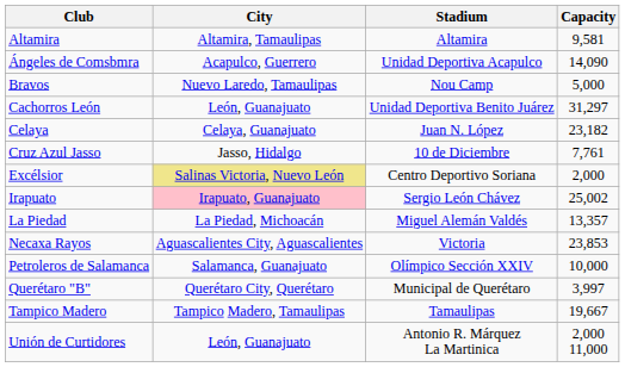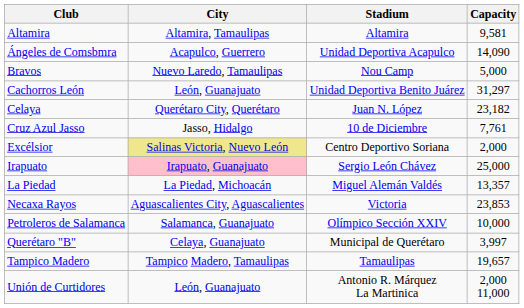 <table class="wikitable sortable" style="text-align: center;">
 <tr>
 <th>Club</th>
 <th>City</th>
 <th>Stadium</th>
 <th>Capacity</th>
 </tr>
 <tr>
 <td align="left"><a href='#'>Altamira</a></td>
 <td><a href='#'>Altamira</a>, <a href='#'>Tamaulipas</a></td>
 <td><a href='#'>Altamira</a></td>
 <td>9,581</td>
 </tr>
 <tr>
 <td align="left"><a href='#'>Ángeles de Comsbmra</a></td>
 <td><a href='#'>Acapulco</a>, <a href='#'>Guerrero</a></td>
 <td><a href='#'>Unidad Deportiva Acapulco</a></td>
 <td>14,090</td>
 </tr>
 <tr>
 <td align="left"><a href='#'>Bravos</a></td>
 <td><a href='#'>Nuevo Laredo</a>, <a href='#'>Tamaulipas</a></td>
 <td><a href='#'>Nou Camp</a></td>
 <td>5,000</td>
 </tr>
 <tr>
 <td align="left"><a href='#'>Cachorros León</a></td>
 <td><a href='#'>León</a>, <a href='#'>Guanajuato</a></td>
 <td><a href='#'>Unidad Deportiva Benito Juárez</a></td>
 <td>31,297</td>
 </tr>
 <tr>
 <td align="left"><a href='#'>Celaya</a></td>
-<td><a href='#'>Celaya</a>, <a href='#'>Guanajuato</a></td>
+<td><a href='#'>Querétaro City</a>, <a href='#'>Querétaro</a></td>
 <td><a href='#'>Juan N. López</a></td>
 <td>23,182</td>
 </tr>
 <tr>
 <td align="left"><a href='#'>Cruz Azul Jasso</a></td>
 <td>Jasso, <a href='#'>Hidalgo</a></td>
 <td><a href='#'>10 de Diciembre</a></td>
 <td>7,761</td>
 </tr>
 <tr>
 <td align="left"><a href='#'>Excélsior</a></td>
 <td style="background: khaki;"><a href='#'>Salinas Victoria</a>, <a href='#'>Nuevo León</a></td>
 <td>Centro Deportivo Soriana</td>
 <td>2,000</td>
 </tr>
 <tr>
 <td align="left"><a href='#'>Irapuato</a></td>
 <td style="background: pink;"><a href='#'>Irapuato</a>, <a href='#'>Guanajuato</a></td>
 <td><a href='#'>Sergio León Chávez</a></td>
-<td>25,002</td>
+<td>25,000</td>
 </tr>
 <tr>
 <td align="left"><a href='#'>La Piedad</a></td>
 <td><a href='#'>La Piedad</a>, <a href='#'>Michoacán</a></td>
 <td><a href='#'>Miguel Alemán Valdés</a></td>
 <td>13,357</td>
 </tr>
 <tr>
 <td align="left"><a href='#'>Necaxa Rayos</a></td>
 <td><a href='#'>Aguascalientes City</a>, <a href='#'>Aguascalientes</a></td>
 <td><a href='#'>Victoria</a></td>
 <td>23,853</td>
 </tr>
 <tr>
 <td align="left"><a href='#'>Petroleros de Salamanca</a></td>
 <td><a href='#'>Salamanca</a>, <a href='#'>Guanajuato</a></td>
 <td><a href='#'>Olímpico Sección XXIV</a></td>
 <td>10,000</td>
 </tr>
 <tr>
 <td align="left"><a href='#'>Querétaro "B"</a></td>
-<td><a href='#'>Querétaro City</a>, <a href='#'>Querétaro</a></td>
+<td><a href='#'>Celaya</a>, <a href='#'>Guanajuato</a></td>
 <td>Municipal de Querétaro</td>
 <td>3,997</td>
 </tr>
 <tr>
 <td align="left"><a href='#'>Tampico Madero</a></td>
 <td><a href='#'>Tampico</a> <a href='#'>Madero</a>, <a href='#'>Tamaulipas</a></td>
 <td><a href='#'>Tamaulipas</a></td>
-<td>19,667</td>
+<td>19,657</td>
 </tr>
 <tr>
 <td align="left"><a href='#'>Unión de Curtidores</a></td>
 <td><a href='#'>León</a>, <a href='#'>Guanajuato</a></td>
 <td>Antonio R. Márquez<br>La Martinica</td>
 <td>2,000<br>11,000</td>
 </tr>
 </table>
